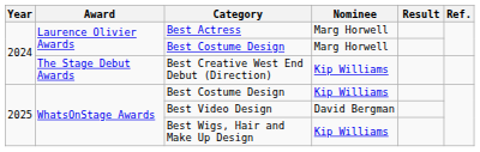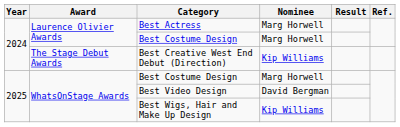 <table class="wikitable" width="95%">
 <tr>
 <th width="5%">Year</th>
 <th width="30%">Award</th>
 <th width="35%">Category</th>
 <th width="20%">Nominee</th>
 <th width="10%">Result</th>
 <th class=unsortable>Ref.</th>
 </tr>
 <tr>
 <td rowspan="3">2024</td>
 <td rowspan="2"><a href='#'>Laurence Olivier Awards</a></td>
 <td><a href='#'>Best Actress</a></td>
 <td>Marg Horwell</td>
 <td></td>
 <td rowspan="2"></td>
 </tr>
 <tr>
 <td><a href='#'>Best Costume Design</a></td>
 <td>Marg Horwell</td>
 <td></td>
 </tr>
 <tr>
 <td><a href='#'>The Stage Debut Awards</a></td>
 <td>Best Creative West End Debut (Direction)</td>
 <td><a href='#'>Kip Williams</a></td>
 <td></td>
 <td></td>
 </tr>
 <tr>
 <td rowspan="3">2025</td>
 <td rowspan="3"><a href='#'>WhatsOnStage Awards</a></td>
 <td>Best Costume Design</td>
-<td><a href='#'>Kip Williams</a></td>
+<td>Marg Horwell</td>
 <td></td>
 <td rowspan="3"></td>
 </tr>
 <tr>
 <td>Best Video Design</td>
 <td>David Bergman</td>
 <td></td>
 </tr>
 <tr>
 <td>Best Wigs, Hair and Make Up Design</td>
 <td><a href='#'>Kip Williams</a></td>
 <td></td>
 </tr>
 </table>
